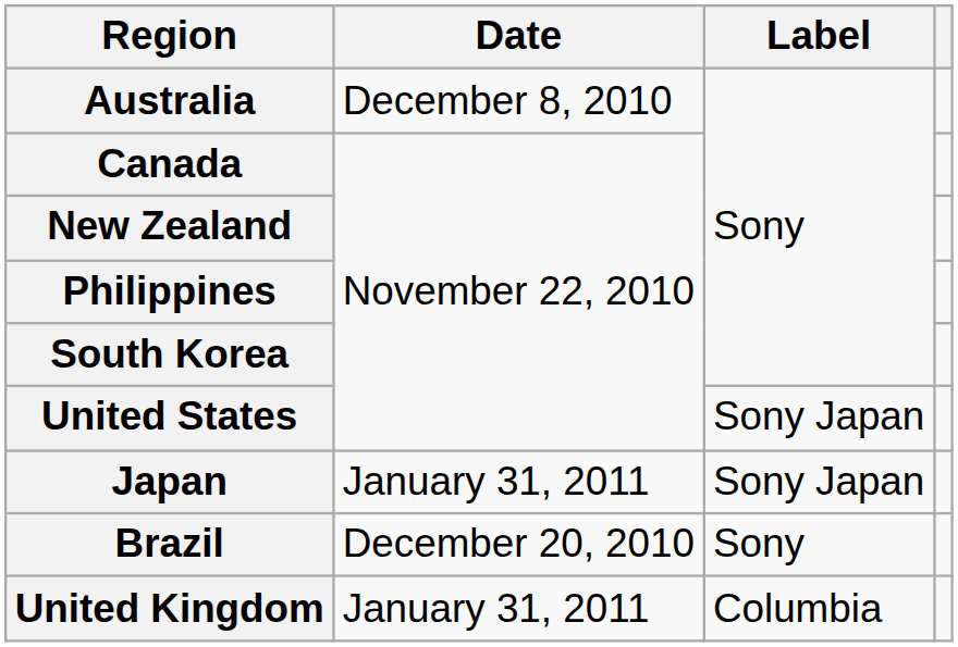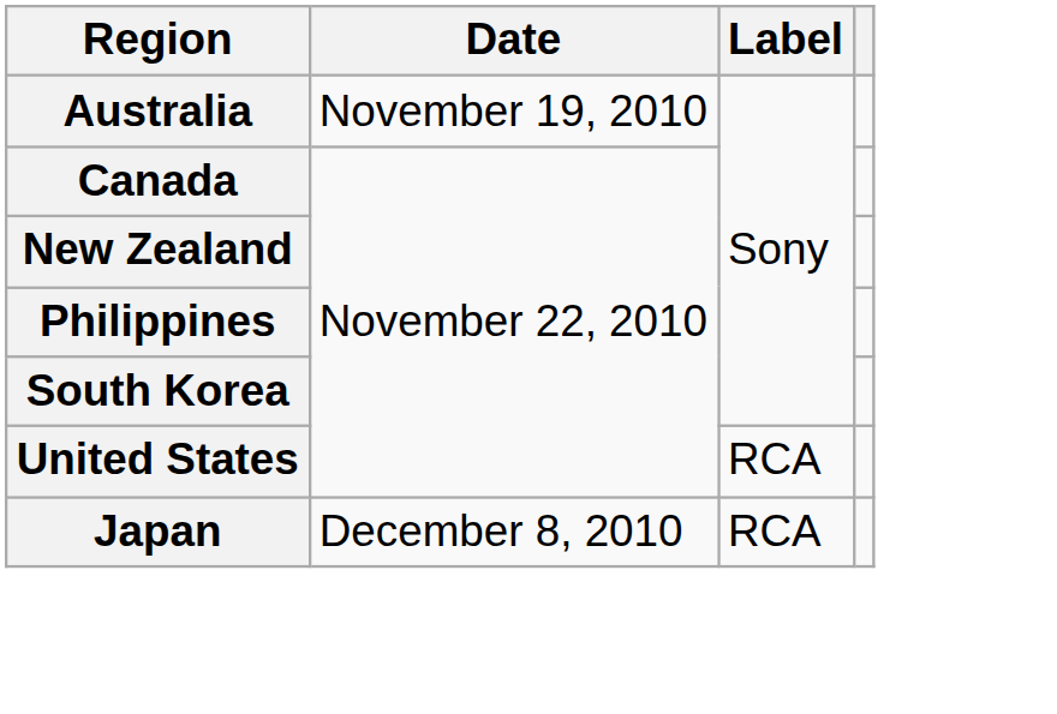 <table class="wikitable plainrowheaders">
 <tr>
 <th scope="col">Region</th>
 <th scope="col">Date</th>
 <th scope="col">Label</th>
 <th scope="col"></th>
 </tr>
 <tr>
 <th scope="row">Australia</th>
-<td>December 8, 2010</td>
+<td>November 19, 2010</td>
 <td rowspan="5">Sony</td>
 <td align="center"></td>
 </tr>
 <tr>
 <th scope="row">Canada</th>
 <td rowspan="5">November 22, 2010</td>
 <td align="center"></td>
 </tr>
 <tr>
 <th scope="row">New Zealand</th>
 <td align="center"></td>
 </tr>
 <tr>
 <th scope="row">Philippines</th>
 <td align="center"></td>
 </tr>
 <tr>
 <th scope="row">South Korea</th>
 <td align="center"></td>
 </tr>
 <tr>
 <th scope="row">United States</th>
-<td>Sony Japan</td>
+<td>RCA</td>
 <td align="center"></td>
 </tr>
 <tr>
 <th scope="row">Japan</th>
-<td>January 31, 2011</td>
-<td>Sony Japan</td>
-<td align="center"></td>
-</tr>
-<tr>
-<th scope="row">Brazil</th>
-<td>December 20, 2010</td>
-<td>Sony</td>
-<td align="center"></td>
-</tr>
-<tr>
-<th scope="row">United Kingdom</th>
-<td>January 31, 2011</td>
-<td>Columbia</td>
+<td>December 8, 2010</td>
+<td>RCA</td>
 <td align="center"></td>
 </tr>
 </table>
